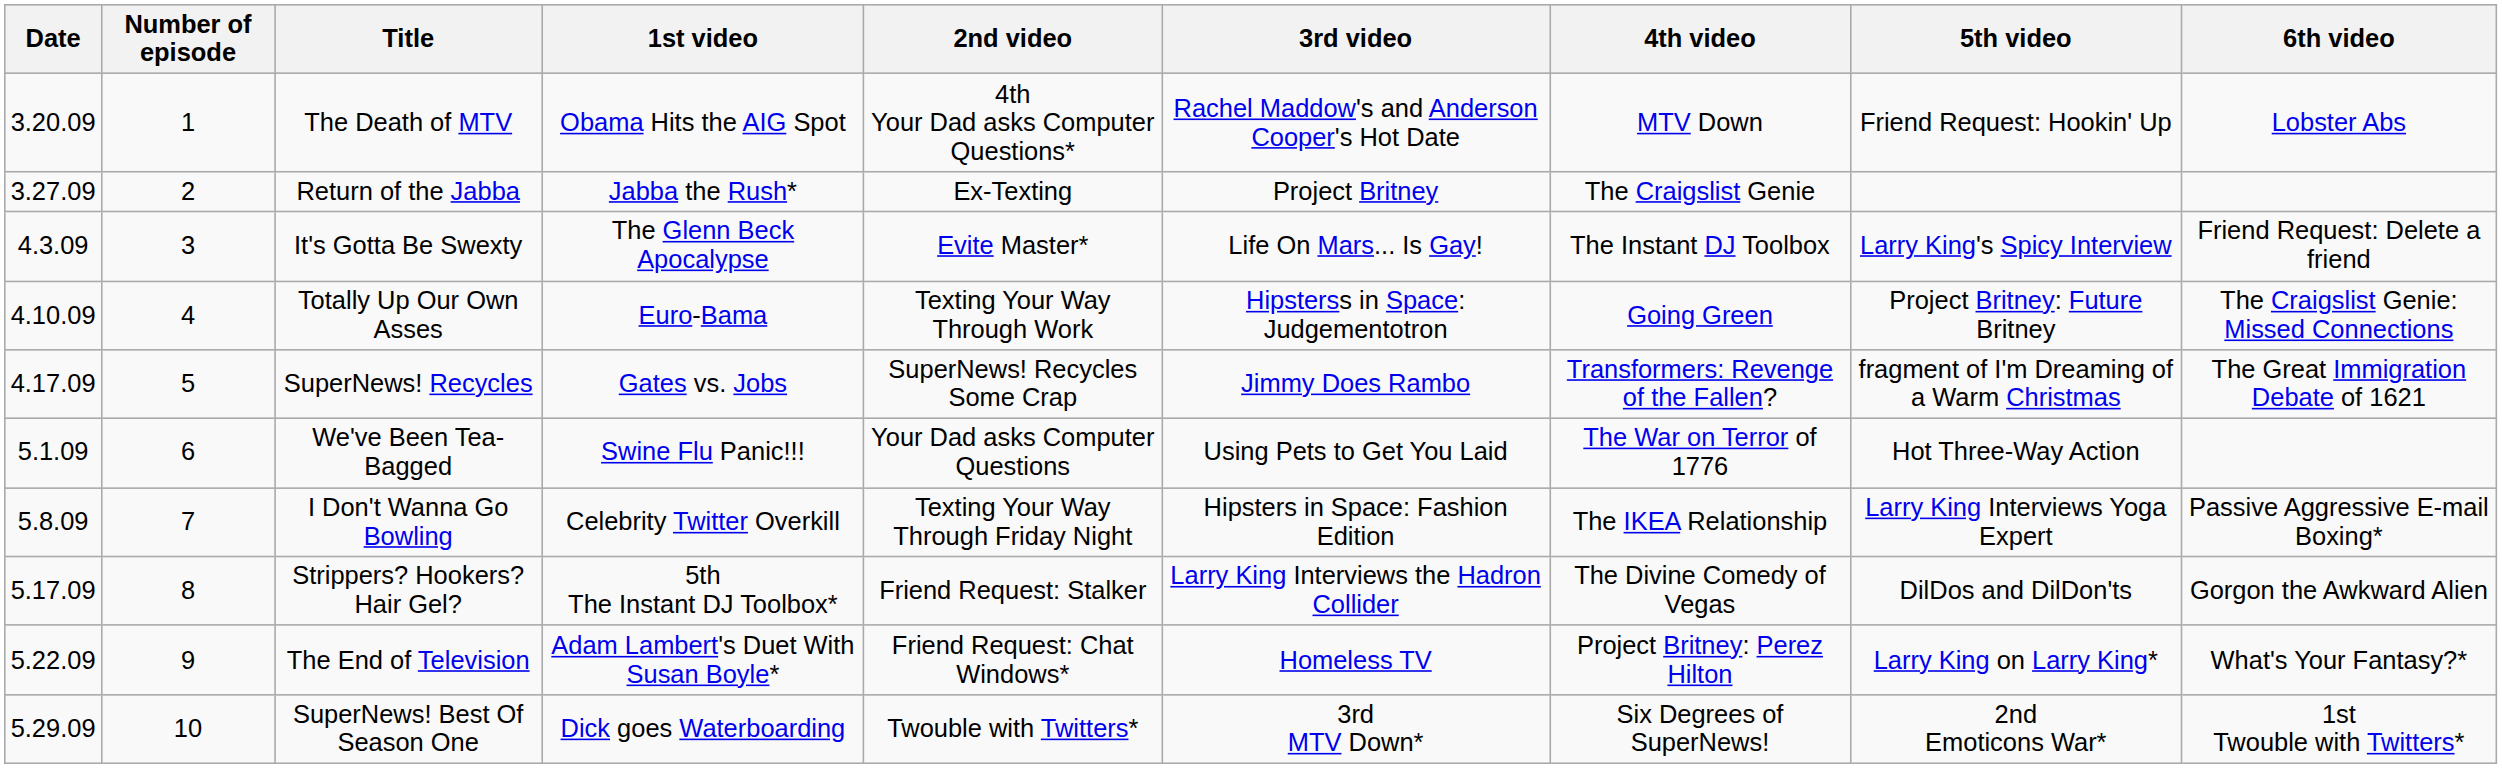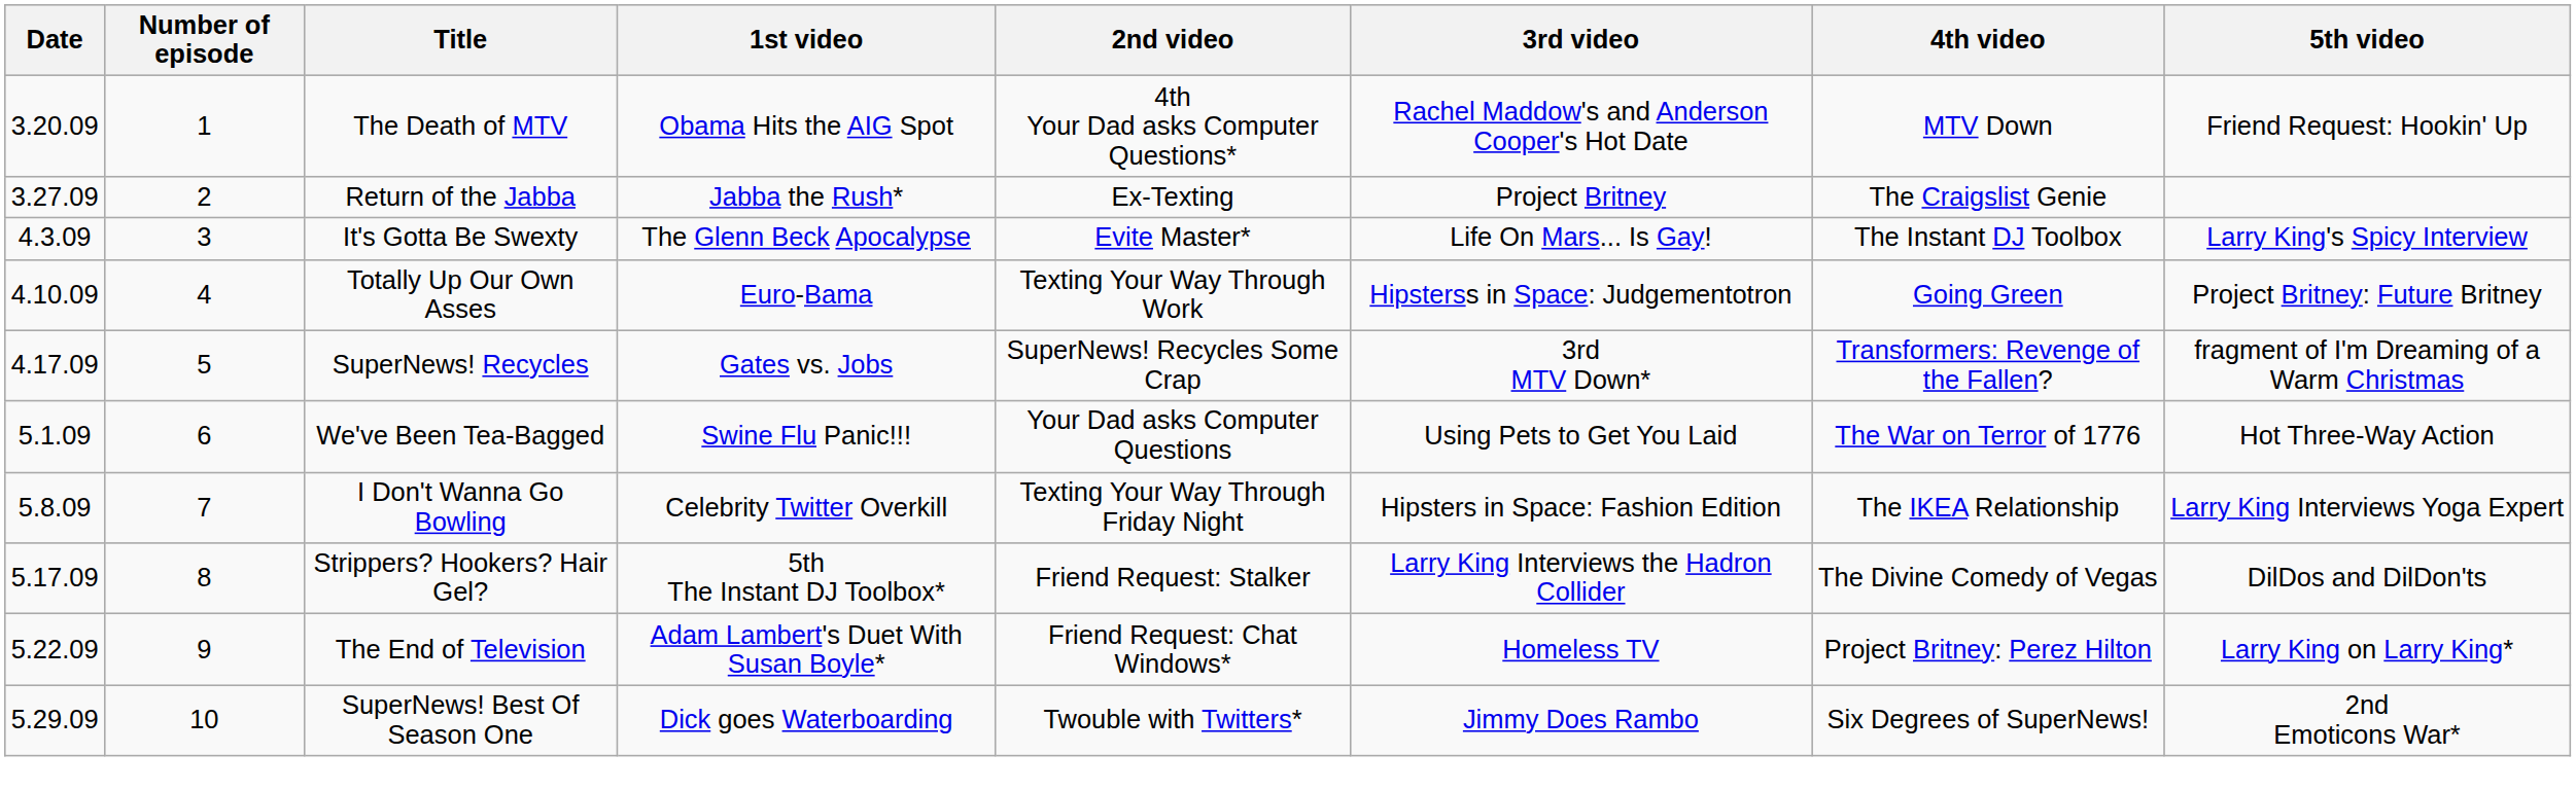 <table class="wikitable">
 <tr>
 <th>Date</th>
 <th>Number of episode</th>
 <th>Title</th>
 <th>1st video</th>
 <th>2nd video</th>
 <th>3rd video</th>
 <th>4th video</th>
 <th>5th video</th>
-<th>6th video</th>
 </tr>
 <tr>
 <td align="center">3.20.09</td>
 <td align="center">1</td>
 <td align="center">The Death of <a href='#'>MTV</a></td>
 <td align="center"><a href='#'>Obama</a> Hits the <a href='#'>AIG</a> Spot</td>
 <td align="center">4th<br>Your Dad asks Computer Questions*</td>
 <td align="center"><a href='#'>Rachel Maddow</a>'s and <a href='#'>Anderson Cooper</a>'s Hot Date</td>
 <td align="center"><a href='#'>MTV</a> Down</td>
 <td align="center">Friend Request: Hookin' Up</td>
-<td align="center"><a href='#'>Lobster Abs</a></td>
 </tr>
 <tr>
 <td align="center">3.27.09</td>
 <td align="center">2</td>
 <td align="center">Return of the <a href='#'>Jabba</a></td>
 <td align="center"><a href='#'>Jabba</a> the <a href='#'>Rush</a>*</td>
 <td align="center">Ex-Texting</td>
 <td align="center">Project <a href='#'>Britney</a></td>
 <td align="center">The <a href='#'>Craigslist</a> Genie</td>
-<td align="center"></td>
 <td align="center"></td>
 </tr>
 <tr>
 <td align="center">4.3.09</td>
 <td align="center">3</td>
 <td align="center">It's Gotta Be Swexty</td>
 <td align="center">The <a href='#'>Glenn Beck</a> <a href='#'>Apocalypse</a></td>
 <td align="center"><a href='#'>Evite</a> Master*</td>
 <td align="center">Life On <a href='#'>Mars</a>... Is <a href='#'>Gay</a>!</td>
 <td align="center">The Instant <a href='#'>DJ</a> Toolbox</td>
 <td align="center"><a href='#'>Larry King</a>'s <a href='#'>Spicy Interview</a></td>
-<td align="center">Friend Request: Delete a friend</td>
 </tr>
 <tr>
 <td align="center">4.10.09</td>
 <td align="center">4</td>
 <td align="center">Totally Up Our Own Asses</td>
 <td align="center"><a href='#'>Euro</a>-<a href='#'>Bama</a></td>
 <td align="center">Texting Your Way Through Work</td>
 <td align="center"><a href='#'>Hipsters</a>s in <a href='#'>Space</a>: Judgementotron</td>
 <td align="center"><a href='#'>Going Green</a></td>
 <td align="center">Project <a href='#'>Britney</a>: <a href='#'>Future</a> Britney</td>
-<td align="center">The <a href='#'>Craigslist</a> Genie: <a href='#'>Missed Connections</a></td>
 </tr>
 <tr>
 <td align="center">4.17.09</td>
 <td align="center">5</td>
 <td align="center">SuperNews! <a href='#'>Recycles</a></td>
 <td align="center"><a href='#'>Gates</a> vs. <a href='#'>Jobs</a></td>
 <td align="center">SuperNews! Recycles Some Crap</td>
-<td align="center"><a href='#'>Jimmy Does Rambo</a></td>
+<td align="center">3rd<br><a href='#'>MTV</a> Down*</td>
 <td align="center"><a href='#'>Transformers: Revenge of the Fallen</a>?</td>
 <td align="center">fragment of I'm Dreaming of a Warm <a href='#'>Christmas</a></td>
-<td align="center">The Great <a href='#'>Immigration</a> <a href='#'>Debate</a> of 1621</td>
 </tr>
 <tr>
 <td align="center">5.1.09</td>
 <td align="center">6</td>
 <td align="center">We've Been Tea-Bagged</td>
 <td align="center"><a href='#'>Swine Flu</a> Panic!!!</td>
 <td align="center">Your Dad asks Computer Questions</td>
 <td align="center">Using Pets to Get You Laid</td>
 <td align="center"><a href='#'>The War on Terror</a> of 1776</td>
 <td align="center">Hot Three-Way Action</td>
-<td align="center"></td>
 </tr>
 <tr>
 <td align="center">5.8.09</td>
 <td align="center">7</td>
 <td align="center">I Don't Wanna Go <a href='#'>Bowling</a></td>
 <td align="center">Celebrity <a href='#'>Twitter</a> Overkill</td>
 <td align="center">Texting Your Way Through Friday Night</td>
 <td align="center">Hipsters in Space: Fashion Edition</td>
 <td align="center">The <a href='#'>IKEA</a> Relationship</td>
 <td align="center"><a href='#'>Larry King</a> Interviews Yoga Expert</td>
-<td align="center">Passive Aggressive E-mail Boxing*</td>
 </tr>
 <tr>
 <td align="center">5.17.09</td>
 <td align="center">8</td>
 <td align="center">Strippers? Hookers? Hair Gel?</td>
 <td align="center">5th<br>The Instant DJ Toolbox*</td>
 <td align="center">Friend Request: Stalker</td>
 <td align="center"><a href='#'>Larry King</a> Interviews the <a href='#'>Hadron Collider</a></td>
 <td align="center">The Divine Comedy of Vegas</td>
 <td align="center">DilDos and DilDon'ts</td>
-<td align="center">Gorgon the Awkward Alien</td>
 </tr>
 <tr>
 <td align="center">5.22.09</td>
 <td align="center">9</td>
 <td align="center">The End of <a href='#'>Television</a></td>
 <td align="center"><a href='#'>Adam Lambert</a>'s Duet With <a href='#'>Susan Boyle</a>*</td>
 <td align="center">Friend Request: Chat Windows*</td>
 <td align="center"><a href='#'>Homeless TV</a></td>
 <td align="center">Project <a href='#'>Britney</a>: <a href='#'>Perez Hilton</a></td>
 <td align="center"><a href='#'>Larry King</a> on <a href='#'>Larry King</a>*</td>
-<td align="center">What's Your Fantasy?*</td>
 </tr>
 <tr>
 <td align="center">5.29.09</td>
 <td align="center">10</td>
 <td align="center">SuperNews! Best Of Season One</td>
 <td align="center"><a href='#'>Dick</a> goes <a href='#'>Waterboarding</a></td>
 <td align="center">Twouble with <a href='#'>Twitters</a>*</td>
-<td align="center">3rd<br><a href='#'>MTV</a> Down*</td>
+<td align="center"><a href='#'>Jimmy Does Rambo</a></td>
 <td align="center">Six Degrees of SuperNews!</td>
 <td align="center">2nd<br>Emoticons War*</td>
-<td align="center">1st<br>Twouble with <a href='#'>Twitters</a>*</td>
 </tr>
 </table>
